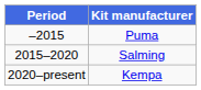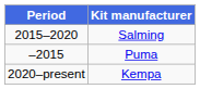 <table class="wikitable" style="font-size: 95%; text-align:center">
 <tr>
 <th scope=col style="color:white; background:#4169E1">Period</th>
 <th scope=col style="color:white; background:#4169E1">Kit manufacturer</th>
 </tr>
 <tr>
+<td>2015–2020</td>
+<td> <a href='#'>Salming</a></td>
+</tr>
+<tr>
 <td>–2015</td>
 <td> <a href='#'>Puma</a></td>
-</tr>
-<tr>
-<td>2015–2020</td>
-<td> <a href='#'>Salming</a></td>
 </tr>
 <tr>
 <td>2020–present</td>
 <td> <a href='#'>Kempa</a></td>
 </tr>
 </table>
